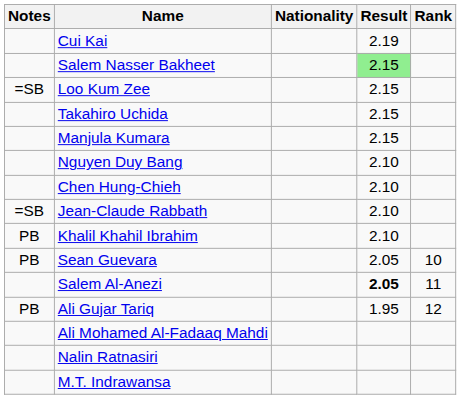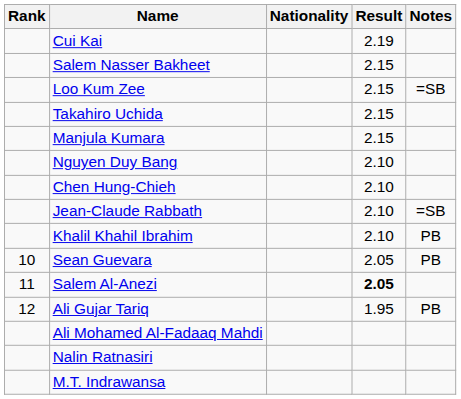 <table class="wikitable sortable" style="text-align:center">
 <tr>
-<th>Notes</th>
+<th>Rank</th>
 <th>Name</th>
 <th>Nationality</th>
 <th>Result</th>
-<th>Rank</th>
+<th>Notes</th>
 </tr>
 <tr>
 <td></td>
 <td align=left><a href='#'>Cui Kai</a></td>
 <td align=left></td>
 <td>2.19</td>
 <td></td>
 </tr>
 <tr>
 <td></td>
 <td align=left><a href='#'>Salem Nasser Bakheet</a></td>
 <td align=left></td>
-<td style="background: lightgreen;">2.15</td>
+<td>2.15</td>
 <td></td>
 </tr>
 <tr>
-<td>=SB</td>
+<td></td>
 <td align=left><a href='#'>Loo Kum Zee</a></td>
 <td align=left></td>
 <td>2.15</td>
-<td></td>
+<td>=SB</td>
 </tr>
 <tr>
 <td></td>
 <td align=left><a href='#'>Takahiro Uchida</a></td>
 <td align=left></td>
 <td>2.15</td>
 <td></td>
 </tr>
 <tr>
 <td></td>
 <td align=left><a href='#'>Manjula Kumara</a></td>
 <td align=left></td>
 <td>2.15</td>
 <td></td>
 </tr>
 <tr>
 <td></td>
 <td align=left><a href='#'>Nguyen Duy Bang</a></td>
 <td align=left></td>
 <td>2.10</td>
 <td></td>
 </tr>
 <tr>
 <td></td>
 <td align=left><a href='#'>Chen Hung-Chieh</a></td>
 <td align=left></td>
 <td>2.10</td>
 <td></td>
 </tr>
 <tr>
-<td>=SB</td>
+<td></td>
 <td align=left><a href='#'>Jean-Claude Rabbath</a></td>
 <td align=left></td>
 <td>2.10</td>
+<td>=SB</td>
+</tr>
+<tr>
+<td></td>
+<td align=left><a href='#'>Khalil Khahil Ibrahim</a></td>
+<td align=left></td>
+<td>2.10</td>
+<td>PB</td>
+</tr>
+<tr>
+<td>10</td>
+<td align=left><a href='#'>Sean Guevara</a></td>
+<td align=left></td>
+<td>2.05</td>
+<td>PB</td>
+</tr>
+<tr>
+<td>11</td>
+<td align=left><a href='#'>Salem Al-Anezi</a></td>
+<td align=left></td>
+<td><strong>2.05</strong></td>
 <td></td>
 </tr>
 <tr>
-<td>PB</td>
-<td align=left><a href='#'>Khalil Khahil Ibrahim</a></td>
-<td align=left></td>
-<td>2.10</td>
-<td></td>
-</tr>
-<tr>
-<td>PB</td>
-<td align=left><a href='#'>Sean Guevara</a></td>
-<td align=left></td>
-<td>2.05</td>
-<td>10</td>
-</tr>
-<tr>
-<td></td>
-<td align=left><a href='#'>Salem Al-Anezi</a></td>
-<td align=left></td>
-<td><strong>2.05</strong></td>
-<td>11</td>
-</tr>
-<tr>
-<td>PB</td>
+<td>12</td>
 <td align=left><a href='#'>Ali Gujar Tariq</a></td>
 <td align=left></td>
 <td>1.95</td>
-<td>12</td>
+<td>PB</td>
 </tr>
 <tr>
 <td></td>
 <td align=left><a href='#'>Ali Mohamed Al-Fadaaq Mahdi</a></td>
 <td align=left></td>
 <td></td>
 <td></td>
 </tr>
 <tr>
 <td></td>
 <td align=left><a href='#'>Nalin Ratnasiri</a></td>
 <td align=left></td>
 <td></td>
 <td></td>
 </tr>
 <tr>
 <td></td>
 <td align=left><a href='#'>M.T. Indrawansa</a></td>
 <td align=left></td>
 <td></td>
 <td></td>
 </tr>
 </table>
